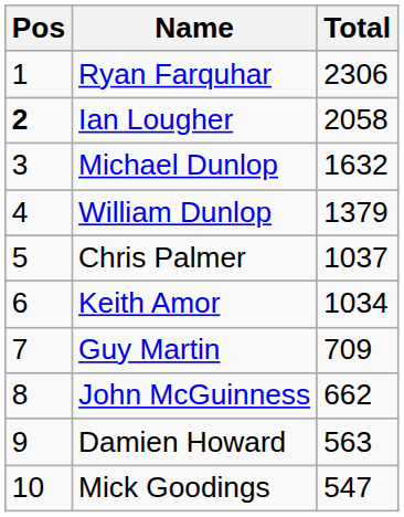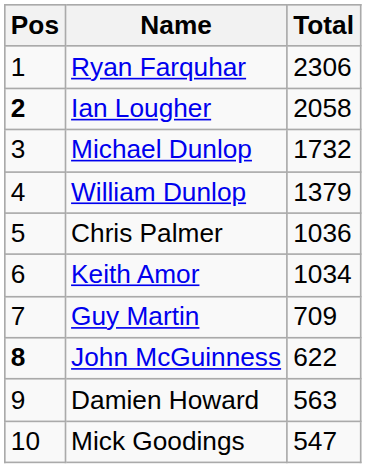 <table class="wikitable" border="1">
 <tr>
 <th>Pos</th>
 <th>Name</th>
 <th>Total</th>
 </tr>
 <tr>
 <td>1</td>
 <td><a href='#'>Ryan Farquhar</a></td>
 <td>2306</td>
 </tr>
 <tr>
 <td><strong>2</strong></td>
 <td><a href='#'>Ian Lougher</a></td>
 <td>2058</td>
 </tr>
 <tr>
 <td>3</td>
 <td><a href='#'>Michael Dunlop</a></td>
-<td>1632</td>
+<td>1732</td>
 </tr>
 <tr>
 <td>4</td>
 <td><a href='#'>William Dunlop</a></td>
 <td>1379</td>
 </tr>
 <tr>
 <td>5</td>
 <td>Chris Palmer</td>
-<td>1037</td>
+<td>1036</td>
 </tr>
 <tr>
 <td>6</td>
 <td><a href='#'>Keith Amor</a></td>
 <td>1034</td>
 </tr>
 <tr>
 <td>7</td>
 <td><a href='#'>Guy Martin</a></td>
 <td>709</td>
 </tr>
 <tr>
-<td>8</td>
+<td><strong>8</strong></td>
 <td><a href='#'>John McGuinness</a></td>
-<td>662</td>
+<td>622</td>
 </tr>
 <tr>
 <td>9</td>
 <td>Damien Howard</td>
 <td>563</td>
 </tr>
 <tr>
 <td>10</td>
 <td>Mick Goodings</td>
 <td>547</td>
 </tr>
 </table>
